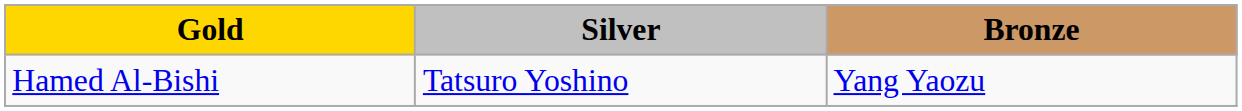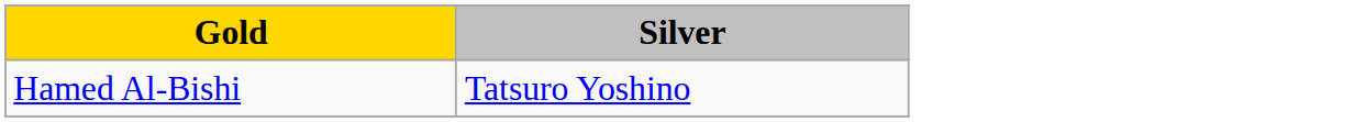 <table class="wikitable" style="text-align:left">
 <tr align="center">
 <td width=200 bgcolor=gold><strong>Gold</strong></td>
 <td width=200 bgcolor=silver><strong>Silver</strong></td>
-<td width=200 bgcolor=CC9966><strong>Bronze</strong></td>
 </tr>
 <tr>
 <td><a href='#'>Hamed Al-Bishi</a><br><em></em></td>
 <td><a href='#'>Tatsuro Yoshino</a><br><em></em></td>
-<td><a href='#'>Yang Yaozu</a><br><em></em></td>
 </tr>
 </table>
